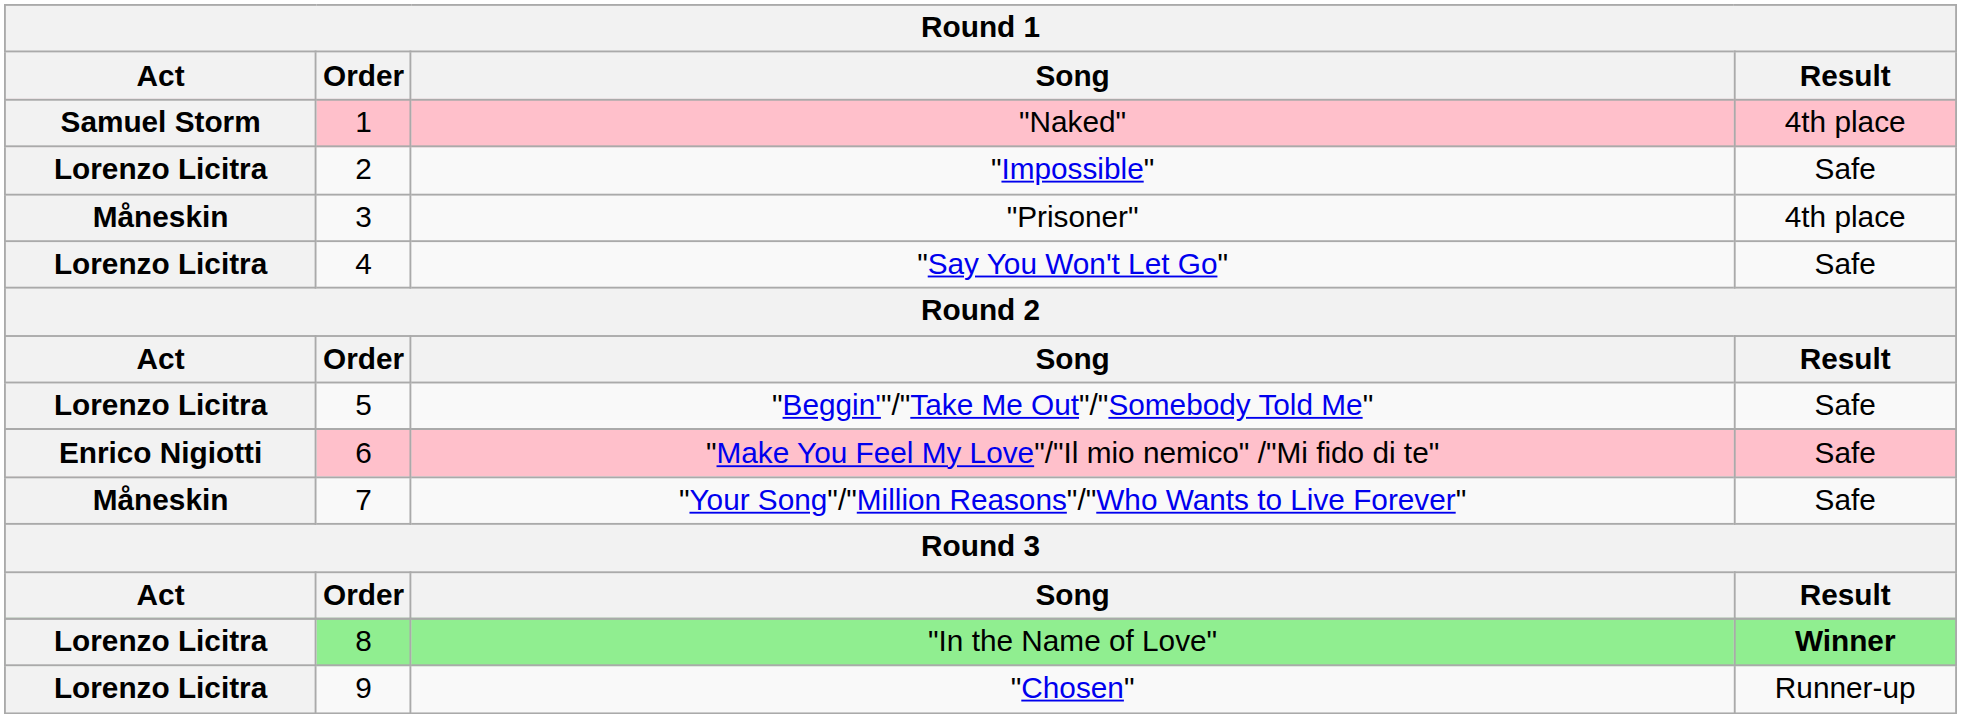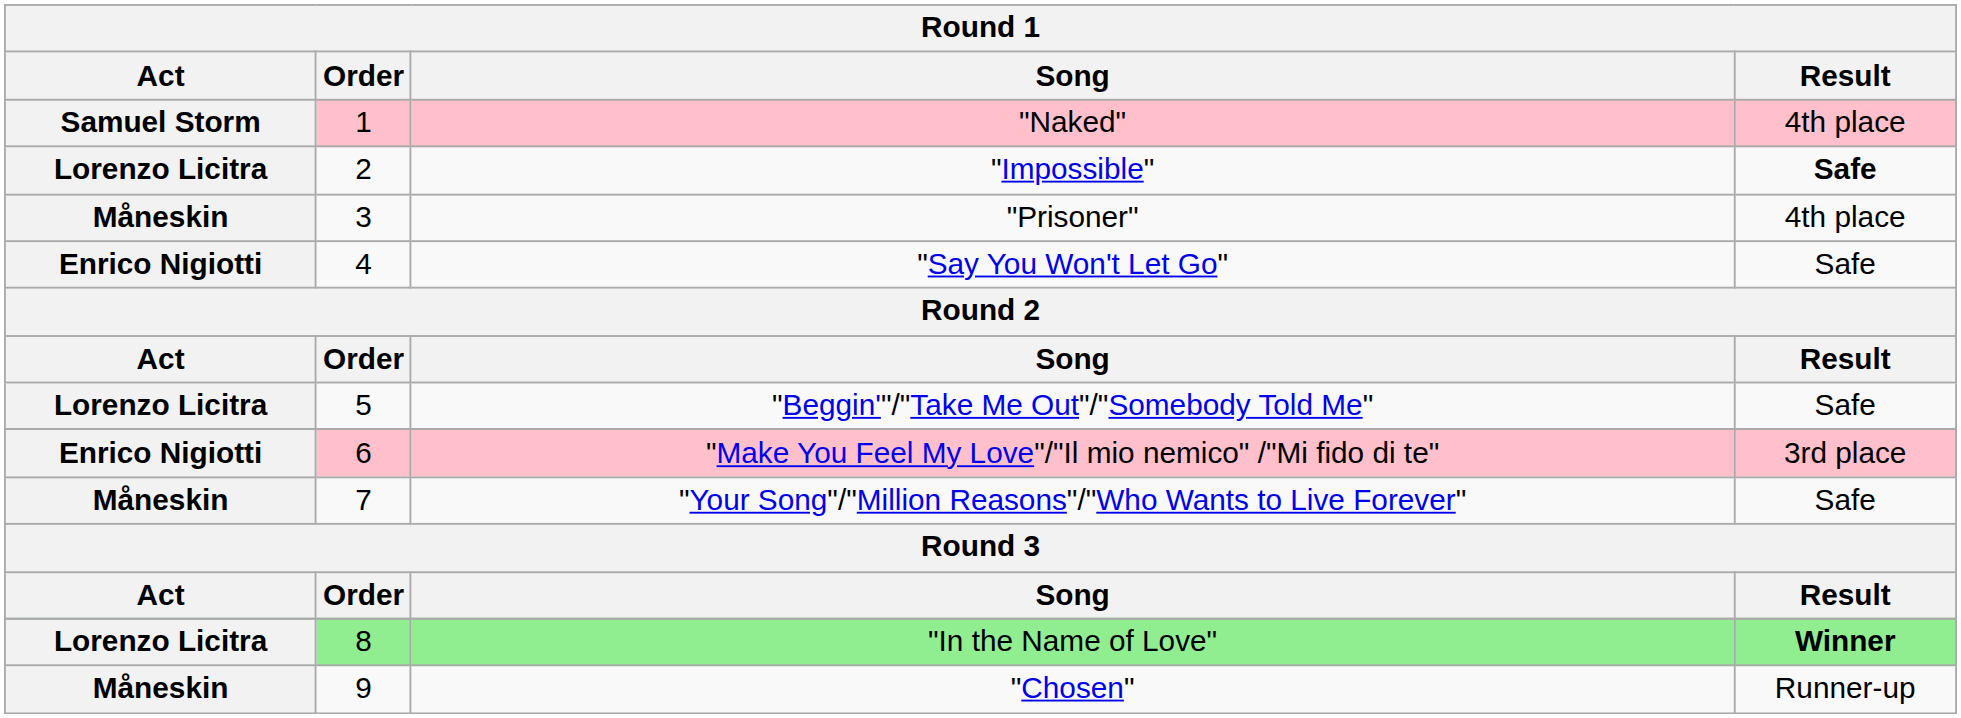 <table class="wikitable plainrowheaders" style="text-align:center;">
 <tr>
 <th colspan="5">Round 1</th>
 </tr>
 <tr>
 <th scope="col" style="width:10em;">Act</th>
 <th scope="col">Order</th>
 <th scope="col" style="width:44em;" colspan="2">Song</th>
 <th scope="col" style="width:7em;">Result</th>
 </tr>
 <tr style="background:pink;">
 <th scope="row">Samuel Storm</th>
 <td>1</td>
 <td colspan="2">"Naked"</td>
 <td>4th place</td>
 </tr>
 <tr>
 <th scope="row">Lorenzo Licitra</th>
 <td>2</td>
 <td colspan="2">"<a href='#'>Impossible</a>"</td>
-<td>Safe</td>
+<td><strong>Safe</strong></td>
 </tr>
 <tr>
 <th scope="row">Måneskin</th>
 <td>3</td>
 <td colspan="2">"Prisoner"</td>
 <td>4th place</td>
 </tr>
 <tr>
-<th scope="row">Lorenzo Licitra</th>
+<th scope="row">Enrico Nigiotti</th>
 <td>4</td>
 <td colspan="2">"<a href='#'>Say You Won't Let Go</a>"</td>
 <td>Safe</td>
 </tr>
 <tr>
 <th colspan="5">Round 2</th>
 </tr>
 <tr>
 <th scope="col" style="width:10em;">Act</th>
 <th scope="col">Order</th>
 <th scope="col" style="width:44em;" colspan="2">Song</th>
 <th scope="col" style="width:7em;">Result</th>
 </tr>
 <tr>
 <th scope="row">Lorenzo Licitra</th>
 <td>5</td>
 <td colspan="2">"<a href='#'>Beggin'</a>"/"<a href='#'>Take Me Out</a>"/"<a href='#'>Somebody Told Me</a>"</td>
 <td>Safe</td>
 </tr>
 <tr>
 </tr>
 <tr style="background:pink;">
 <th scope="row">Enrico Nigiotti</th>
 <td>6</td>
 <td colspan="2">"<a href='#'>Make You Feel My Love</a>"/"Il mio nemico" /"Mi fido di te"</td>
-<td>Safe</td>
+<td>3rd place</td>
 </tr>
 <tr>
 <th scope="row">Måneskin</th>
 <td>7</td>
 <td colspan="2">"<a href='#'>Your Song</a>"/"<a href='#'>Million Reasons</a>"/"<a href='#'>Who Wants to Live Forever</a>"</td>
 <td>Safe</td>
 </tr>
 <tr>
 <th colspan="5">Round 3</th>
 </tr>
 <tr>
 <th scope="col" style="width:10em;">Act</th>
 <th scope="col">Order</th>
 <th scope="col" style="width:44em;" colspan="2">Song</th>
 <th scope="col" style="width:7em;">Result</th>
 </tr>
 <tr>
 </tr>
 <tr style="background:lightgreen;">
 <th scope="row">Lorenzo Licitra</th>
 <td>8</td>
 <td colspan="2">"In the Name of Love"</td>
 <td><strong>Winner</strong></td>
 </tr>
 <tr>
-<th scope="row">Lorenzo Licitra</th>
+<th scope="row">Måneskin</th>
 <td>9</td>
 <td colspan="2">"<a href='#'>Chosen</a>"</td>
 <td>Runner-up</td>
 </tr>
 <tr>
 </tr>
 </table>
